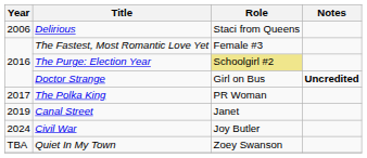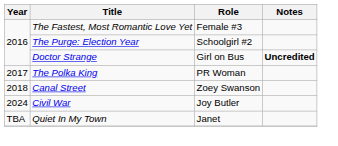 <table class="wikitable sortable">
 <tr>
 <th>Year</th>
 <th>Title</th>
 <th>Role</th>
 <th>Notes</th>
-</tr>
-<tr>
-<td>2006</td>
-<td><a href='#'><em>Delirious</em></a></td>
-<td>Staci from Queens</td>
-<td></td>
 </tr>
 <tr>
 <td rowspan="3">2016</td>
 <td><em>The Fastest, Most Romantic Love Yet</em></td>
 <td>Female #3</td>
 <td></td>
 </tr>
 <tr>
 <td><em><a href='#'>The Purge: Election Year</a></em></td>
-<td style="background: khaki;">Schoolgirl #2</td>
+<td>Schoolgirl #2</td>
 <td></td>
 </tr>
 <tr>
 <td><a href='#'><em>Doctor Strange</em></a></td>
 <td>Girl on Bus</td>
 <td><strong>Uncredited</strong></td>
 </tr>
 <tr>
 <td>2017</td>
 <td><em><a href='#'>The Polka King</a></em></td>
 <td>PR Woman</td>
 <td></td>
 </tr>
 <tr>
-<td>2019</td>
+<td>2018</td>
 <td><a href='#'><em>Canal Street</em></a></td>
-<td>Janet</td>
+<td>Zoey Swanson</td>
 <td></td>
 </tr>
 <tr>
 <td>2024</td>
 <td><em><a href='#'>Civil War</a></em></td>
 <td>Joy Butler</td>
 <td></td>
 </tr>
 <tr>
 <td>TBA</td>
 <td><em>Quiet In My Town</em></td>
-<td>Zoey Swanson</td>
+<td>Janet</td>
 <td></td>
 </tr>
 <tr>
 </tr>
 </table>
